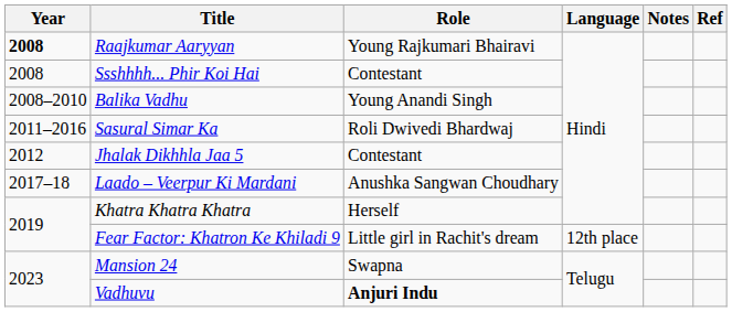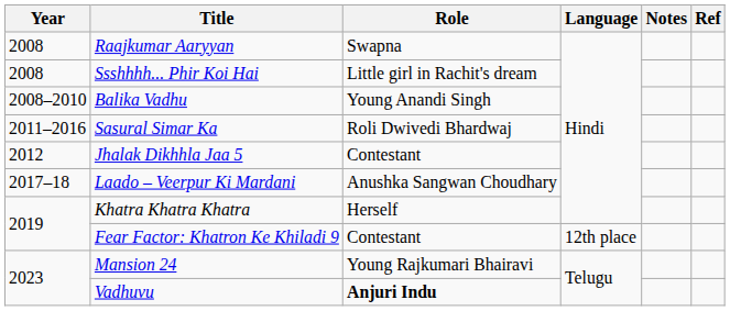 <table class="wikitable sortable plainrowheaders">
 <tr>
 <th>Year</th>
 <th>Title</th>
 <th>Role</th>
 <th>Language</th>
 <th class= "unsortable">Notes</th>
 <th class ="unsortable">Ref</th>
 </tr>
 <tr>
-<td><strong>2008</strong></td>
+<td>2008</td>
 <td><em><a href='#'>Raajkumar Aaryyan</a></em></td>
-<td>Young Rajkumari Bhairavi</td>
+<td>Swapna</td>
 <td rowspan="7">Hindi</td>
 <td></td>
 <td></td>
 </tr>
 <tr>
 <td>2008</td>
 <td><em><a href='#'>Ssshhhh... Phir Koi Hai</a></em></td>
-<td>Contestant</td>
+<td>Little girl in Rachit's dream</td>
 <td></td>
 </tr>
 <tr>
 <td>2008–2010</td>
 <td><em><a href='#'>Balika Vadhu </a></em></td>
 <td>Young Anandi Singh</td>
 <td></td>
 <td></td>
 </tr>
 <tr>
 <td>2011–2016</td>
 <td><em><a href='#'>Sasural Simar Ka</a></em></td>
 <td>Roli Dwivedi Bhardwaj</td>
 <td></td>
 <td></td>
 </tr>
 <tr>
 <td>2012</td>
 <td><em><a href='#'>Jhalak Dikhhla Jaa 5</a></em></td>
 <td>Contestant</td>
 <td></td>
 <td></td>
 </tr>
 <tr>
 <td>2017–18</td>
 <td><em><a href='#'>Laado – Veerpur Ki Mardani</a></em></td>
 <td>Anushka Sangwan Choudhary</td>
 <td></td>
 <td></td>
 </tr>
 <tr>
 <td rowspan="2">2019</td>
 <td><em>Khatra Khatra Khatra</em></td>
 <td>Herself</td>
 <td></td>
 <td></td>
 </tr>
 <tr>
 <td><em><a href='#'>Fear Factor: Khatron Ke Khiladi 9</a></em></td>
-<td>Little girl in Rachit's dream</td>
+<td>Contestant</td>
 <td>12th place</td>
 <td></td>
 </tr>
 <tr>
 <td rowspan="2">2023</td>
 <td><em><a href='#'>Mansion 24</a></em></td>
-<td>Swapna</td>
+<td>Young Rajkumari Bhairavi</td>
 <td rowspan="2">Telugu</td>
 <td></td>
 <td></td>
 </tr>
 <tr>
 <td><em><a href='#'>Vadhuvu</a></em></td>
 <td><strong>Anjuri Indu</strong></td>
 <td></td>
 <td></td>
 </tr>
 </table>
